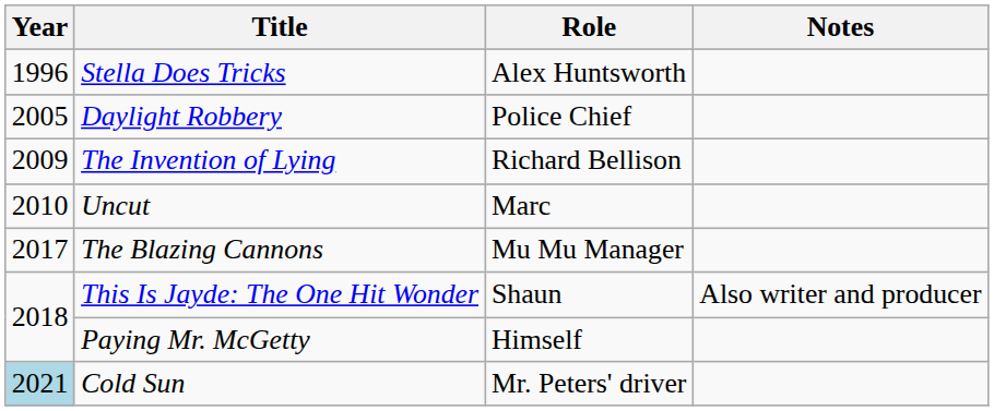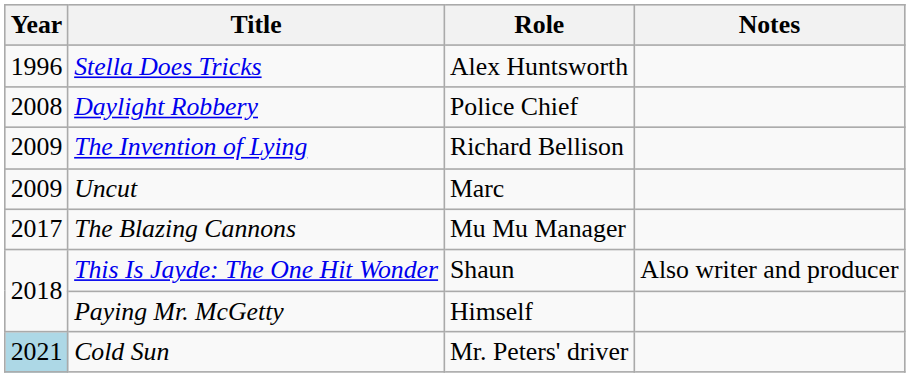 <table class="wikitable">
 <tr>
 <th>Year</th>
 <th>Title</th>
 <th>Role</th>
 <th>Notes</th>
 </tr>
 <tr>
 <td>1996</td>
 <td><em><a href='#'>Stella Does Tricks</a></em></td>
 <td>Alex Huntsworth</td>
 <td></td>
 </tr>
 <tr>
-<td>2005</td>
+<td>2008</td>
 <td><em><a href='#'>Daylight Robbery</a></em></td>
 <td>Police Chief</td>
 <td></td>
 </tr>
 <tr>
 <td>2009</td>
 <td><em><a href='#'>The Invention of Lying</a></em></td>
 <td>Richard Bellison</td>
 <td></td>
 </tr>
 <tr>
-<td>2010</td>
+<td>2009</td>
 <td><em>Uncut</em></td>
 <td>Marc</td>
 <td></td>
 </tr>
 <tr>
 <td>2017</td>
 <td><em>The Blazing Cannons</em></td>
 <td>Mu Mu Manager</td>
 <td></td>
 </tr>
 <tr>
 <td rowspan="2">2018</td>
 <td><em><a href='#'>This Is Jayde: The One Hit Wonder</a></em></td>
 <td>Shaun</td>
 <td>Also writer and producer</td>
 </tr>
 <tr>
 <td><em>Paying Mr. McGetty</em></td>
 <td>Himself</td>
 <td></td>
 </tr>
 <tr>
 <td style="background: lightblue;">2021</td>
 <td><em>Cold Sun</em></td>
 <td>Mr. Peters' driver</td>
 <td></td>
 </tr>
 </table>
